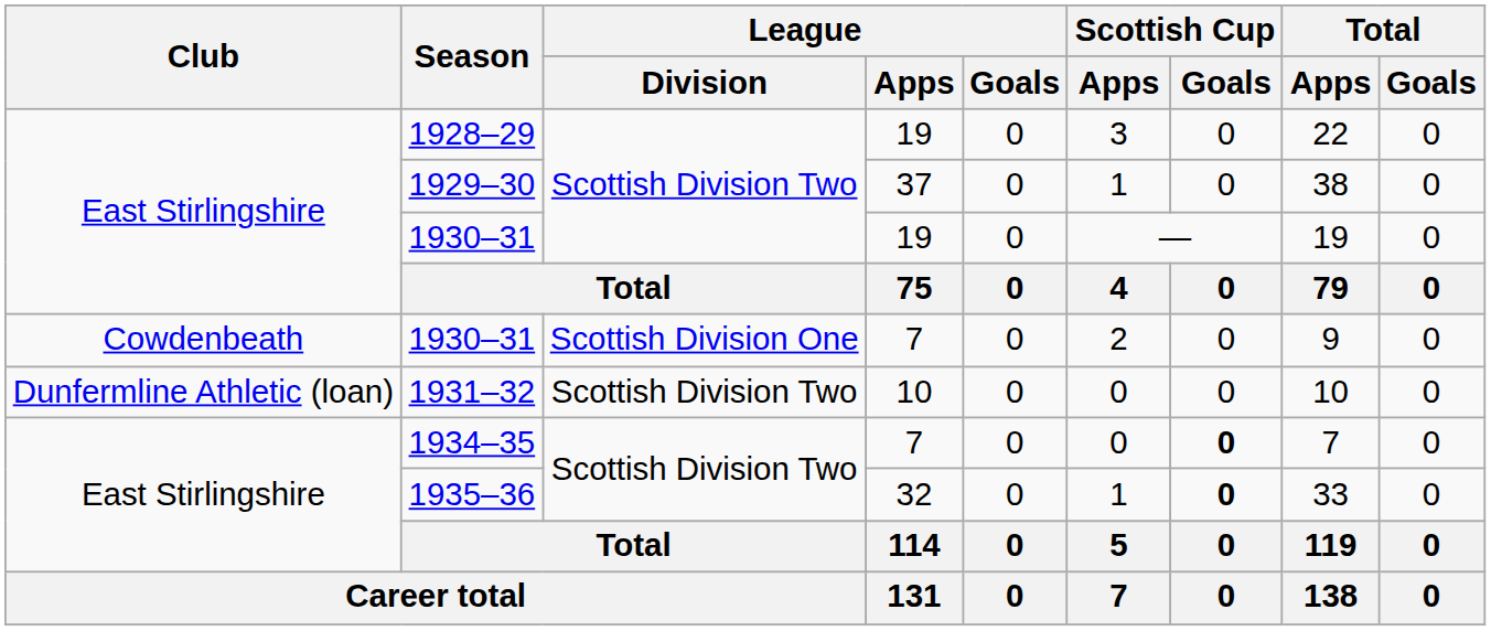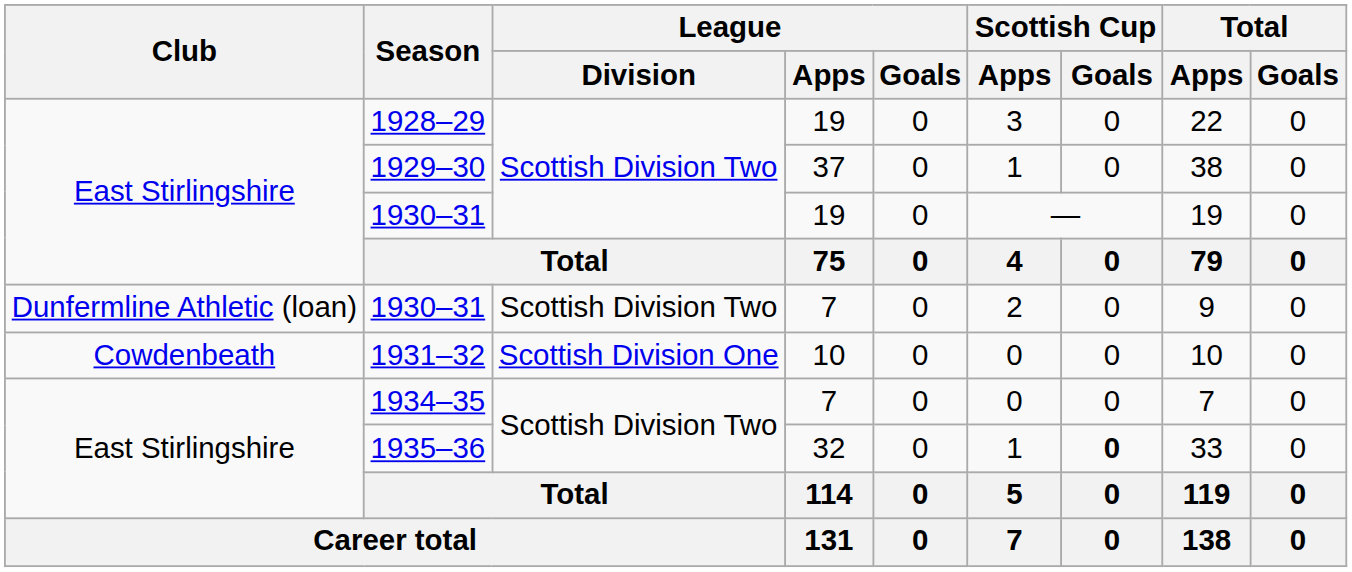 <table class="wikitable" style="text-align: center;">
 <tr>
 <th rowspan="2">Club</th>
 <th rowspan="2">Season</th>
 <th colspan="3">League</th>
 <th colspan="2">Scottish Cup</th>
 <th colspan="2">Total</th>
 </tr>
 <tr>
 <th>Division</th>
 <th>Apps</th>
 <th>Goals</th>
 <th>Apps</th>
 <th>Goals</th>
 <th>Apps</th>
 <th>Goals</th>
 </tr>
 <tr>
 <td rowspan="4"><a href='#'>East Stirlingshire</a></td>
 <td><a href='#'>1928–29</a></td>
 <td rowspan="3"><a href='#'>Scottish Division Two</a></td>
 <td>19</td>
 <td>0</td>
 <td>3</td>
 <td>0</td>
 <td>22</td>
 <td>0</td>
 </tr>
 <tr>
 <td><a href='#'>1929–30</a></td>
 <td>37</td>
 <td>0</td>
 <td>1</td>
 <td>0</td>
 <td>38</td>
 <td>0</td>
 </tr>
 <tr>
 <td><a href='#'>1930–31</a></td>
 <td>19</td>
 <td>0</td>
 <td colspan="2">—</td>
 <td>19</td>
 <td>0</td>
 </tr>
 <tr>
 <th colspan="2">Total</th>
 <th>75</th>
 <th>0</th>
 <th>4</th>
 <th>0</th>
 <th>79</th>
 <th>0</th>
 </tr>
 <tr>
-<td><a href='#'>Cowdenbeath</a></td>
+<td><a href='#'>Dunfermline Athletic</a> (loan)</td>
 <td><a href='#'>1930–31</a></td>
-<td><a href='#'>Scottish Division One</a></td>
+<td>Scottish Division Two</td>
 <td>7</td>
 <td>0</td>
 <td>2</td>
 <td>0</td>
 <td>9</td>
 <td>0</td>
 </tr>
 <tr>
-<td><a href='#'>Dunfermline Athletic</a> (loan)</td>
+<td><a href='#'>Cowdenbeath</a></td>
 <td><a href='#'>1931–32</a></td>
-<td>Scottish Division Two</td>
+<td><a href='#'>Scottish Division One</a></td>
 <td>10</td>
 <td>0</td>
 <td>0</td>
 <td>0</td>
 <td>10</td>
 <td>0</td>
 </tr>
 <tr>
 <td rowspan="3">East Stirlingshire</td>
 <td><a href='#'>1934–35</a></td>
 <td rowspan="2">Scottish Division Two</td>
 <td>7</td>
 <td>0</td>
 <td>0</td>
-<td><strong>0</strong></td>
+<td>0</td>
 <td>7</td>
 <td>0</td>
 </tr>
 <tr>
 <td><a href='#'>1935–36</a></td>
 <td>32</td>
 <td>0</td>
 <td>1</td>
 <td><strong>0</strong></td>
 <td>33</td>
 <td>0</td>
 </tr>
 <tr>
 <th colspan="2">Total</th>
 <th>114</th>
 <th>0</th>
 <th>5</th>
 <th>0</th>
 <th>119</th>
 <th>0</th>
 </tr>
 <tr>
 <th colspan="3">Career total</th>
 <th>131</th>
 <th>0</th>
 <th>7</th>
 <th>0</th>
 <th>138</th>
 <th>0</th>
 </tr>
 </table>
